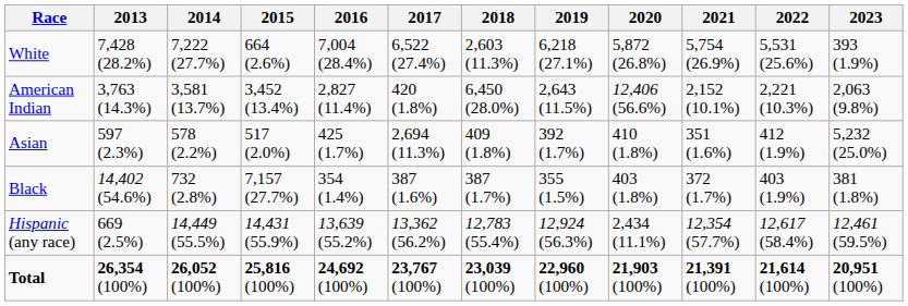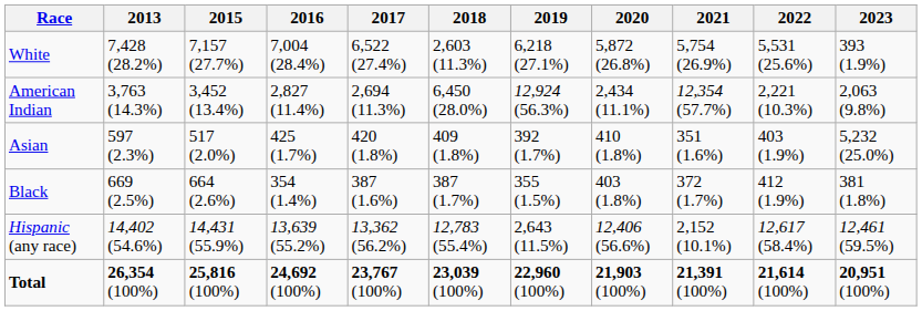 <table class="wikitable plainrowheaders sortable collapsible collapsed" style="text-align:left;">
 <tr>
 <th><a href='#'>Race</a></th>
 <th>2013</th>
-<th>2014</th>
 <th>2015</th>
 <th>2016</th>
 <th>2017</th>
 <th>2018</th>
 <th>2019</th>
 <th>2020</th>
 <th>2021</th>
 <th>2022</th>
 <th>2023</th>
 </tr>
 <tr>
 <td><a href='#'>White</a></td>
 <td>7,428 (28.2%)</td>
-<td>7,222 (27.7%)</td>
-<td>664 (2.6%)</td>
+<td>7,157 (27.7%)</td>
 <td>7,004 (28.4%)</td>
 <td>6,522 (27.4%)</td>
 <td>2,603 (11.3%)</td>
 <td>6,218 (27.1%)</td>
 <td>5,872 (26.8%)</td>
 <td>5,754 (26.9%)</td>
 <td>5,531 (25.6%)</td>
 <td>393 (1.9%)</td>
 </tr>
 <tr>
 <td><a href='#'>American Indian</a></td>
 <td>3,763 (14.3%)</td>
-<td>3,581 (13.7%)</td>
 <td>3,452 (13.4%)</td>
 <td>2,827 (11.4%)</td>
-<td>420 (1.8%)</td>
+<td>2,694 (11.3%)</td>
 <td>6,450 (28.0%)</td>
-<td>2,643 (11.5%)</td>
-<td><em>12,406</em> (56.6%)</td>
-<td>2,152 (10.1%)</td>
+<td><em>12,924</em> (56.3%)</td>
+<td>2,434 (11.1%)</td>
+<td><em>12,354</em> (57.7%)</td>
 <td>2,221 (10.3%)</td>
 <td>2,063 (9.8%)</td>
 </tr>
 <tr>
 <td><a href='#'>Asian</a></td>
 <td>597 (2.3%)</td>
-<td>578 (2.2%)</td>
 <td>517 (2.0%)</td>
 <td>425 (1.7%)</td>
-<td>2,694 (11.3%)</td>
+<td>420 (1.8%)</td>
 <td>409 (1.8%)</td>
 <td>392 (1.7%)</td>
 <td>410 (1.8%)</td>
 <td>351 (1.6%)</td>
-<td>412 (1.9%)</td>
+<td>403 (1.9%)</td>
 <td>5,232 (25.0%)</td>
 </tr>
 <tr>
 <td><a href='#'>Black</a></td>
-<td><em>14,402</em> (54.6%)</td>
-<td>732 (2.8%)</td>
-<td>7,157 (27.7%)</td>
+<td>669 (2.5%)</td>
+<td>664 (2.6%)</td>
 <td>354 (1.4%)</td>
 <td>387 (1.6%)</td>
 <td>387 (1.7%)</td>
 <td>355 (1.5%)</td>
 <td>403 (1.8%)</td>
 <td>372 (1.7%)</td>
-<td>403 (1.9%)</td>
+<td>412 (1.9%)</td>
 <td>381 (1.8%)</td>
 </tr>
 <tr>
 <td><em><a href='#'>Hispanic</a></em> (any race)</td>
-<td>669 (2.5%)</td>
-<td><em>14,449</em> (55.5%)</td>
+<td><em>14,402</em> (54.6%)</td>
 <td><em>14,431</em> (55.9%)</td>
 <td><em>13,639</em> (55.2%)</td>
 <td><em>13,362</em> (56.2%)</td>
 <td><em>12,783</em> (55.4%)</td>
-<td><em>12,924</em> (56.3%)</td>
-<td>2,434 (11.1%)</td>
-<td><em>12,354</em> (57.7%)</td>
+<td>2,643 (11.5%)</td>
+<td><em>12,406</em> (56.6%)</td>
+<td>2,152 (10.1%)</td>
 <td><em>12,617</em> (58.4%)</td>
 <td><em>12,461</em> (59.5%)</td>
 </tr>
 <tr>
 <td><strong>Total</strong></td>
 <td><strong>26,354</strong> (100%)</td>
-<td><strong>26,052</strong> (100%)</td>
 <td><strong>25,816</strong> (100%)</td>
 <td><strong>24,692</strong> (100%)</td>
 <td><strong>23,767</strong> (100%)</td>
 <td><strong>23,039</strong> (100%)</td>
 <td><strong>22,960</strong> (100%)</td>
 <td><strong>21,903</strong> (100%)</td>
 <td><strong>21,391</strong> (100%)</td>
 <td><strong>21,614</strong> (100%)</td>
 <td><strong>20,951</strong> (100%)</td>
 </tr>
 </table>
